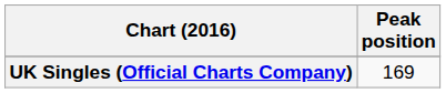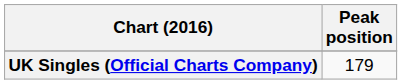 <table class="wikitable sortable plainrowheaders" style="text-align:center">
 <tr>
 <th scope="col">Chart (2016)</th>
 <th scope="col">Peak<br>position</th>
 </tr>
 <tr>
 </tr>
 <tr>
 </tr>
 <tr>
 </tr>
 <tr>
 <th scope="row">UK Singles (<a href='#'>Official Charts Company</a>)</th>
-<td>169</td>
+<td>179</td>
 </tr>
 </table>
